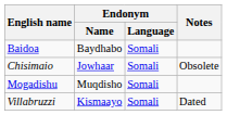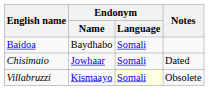 <table class="wikitable sortable mw-collapsible">
 <tr>
 <th rowspan="2">English name</th>
 <th colspan="2">Endonym</th>
 <th rowspan="2">Notes</th>
 </tr>
 <tr>
 <th>Name</th>
 <th>Language</th>
 </tr>
 <tr>
 <td><a href='#'>Baidoa</a></td>
 <td>Baydhabo</td>
 <td><a href='#'>Somali</a></td>
 <td></td>
 </tr>
 <tr>
 <td><em>Chisimaio</em></td>
 <td><a href='#'>Jowhaar</a></td>
 <td><a href='#'>Somali</a></td>
-<td>Obsolete</td>
-</tr>
-<tr>
-<td><a href='#'>Mogadishu</a></td>
-<td>Muqdisho</td>
-<td><a href='#'>Somali</a></td>
-<td></td>
+<td>Dated</td>
 </tr>
 <tr>
 <td><em>Villabruzzi</em></td>
 <td><a href='#'>Kismaayo</a></td>
-<td><a href='#'>Somali</a></td>
-<td>Dated</td>
+<td style="background: lightyellow;"><a href='#'>Somali</a></td>
+<td>Obsolete</td>
 </tr>
 </table>
